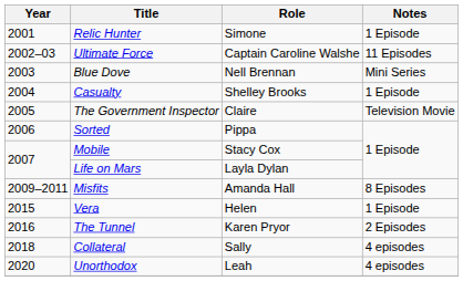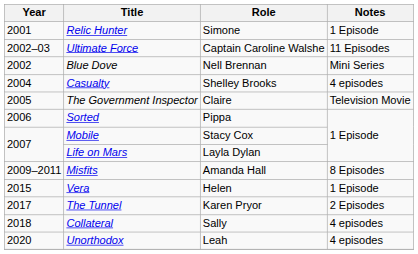 <table class="wikitable sortable">
 <tr>
 <th>Year</th>
 <th>Title</th>
 <th>Role</th>
 <th>Notes</th>
 </tr>
 <tr>
 <td>2001</td>
 <td><em><a href='#'>Relic Hunter</a></em></td>
 <td>Simone</td>
 <td>1 Episode</td>
 </tr>
 <tr>
 <td>2002–03</td>
 <td><em><a href='#'>Ultimate Force</a></em></td>
 <td>Captain Caroline Walshe</td>
 <td>11 Episodes</td>
 </tr>
 <tr>
-<td>2003</td>
+<td>2002</td>
 <td><em>Blue Dove</em></td>
 <td>Nell Brennan</td>
 <td>Mini Series</td>
 </tr>
 <tr>
 <td>2004</td>
 <td><em><a href='#'>Casualty</a></em></td>
 <td>Shelley Brooks</td>
-<td>1 Episode</td>
+<td>4 episodes</td>
 </tr>
 <tr>
 <td>2005</td>
 <td><em>The Government Inspector</em></td>
 <td>Claire</td>
 <td>Television Movie</td>
 </tr>
 <tr>
 <td>2006</td>
 <td><em><a href='#'>Sorted</a></em></td>
 <td>Pippa</td>
 <td rowspan="3">1 Episode</td>
 </tr>
 <tr>
 <td rowspan="2">2007</td>
 <td><em><a href='#'>Mobile</a></em></td>
 <td>Stacy Cox</td>
 </tr>
 <tr>
 <td><em><a href='#'>Life on Mars</a></em></td>
 <td>Layla Dylan</td>
 </tr>
 <tr>
 <td>2009–2011</td>
 <td><em><a href='#'>Misfits</a></em></td>
 <td>Amanda Hall</td>
 <td>8 Episodes</td>
 </tr>
 <tr>
 <td>2015</td>
 <td><em><a href='#'>Vera</a></em></td>
 <td>Helen</td>
 <td>1 Episode</td>
 </tr>
 <tr>
-<td>2016</td>
+<td>2017</td>
 <td><em><a href='#'>The Tunnel</a></em></td>
 <td>Karen Pryor</td>
 <td>2 Episodes</td>
 </tr>
 <tr>
 <td>2018</td>
 <td><em><a href='#'>Collateral</a></em></td>
 <td>Sally</td>
 <td>4 episodes</td>
 </tr>
 <tr>
 <td>2020</td>
 <td><em><a href='#'>Unorthodox</a></em></td>
 <td>Leah</td>
 <td>4 episodes</td>
 </tr>
 <tr>
 </tr>
 </table>
